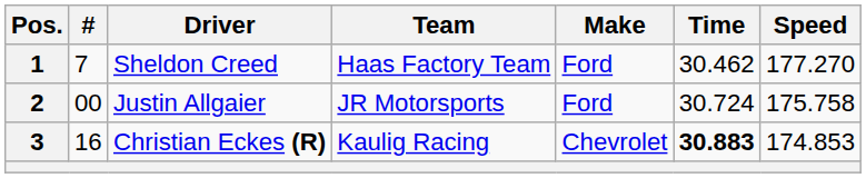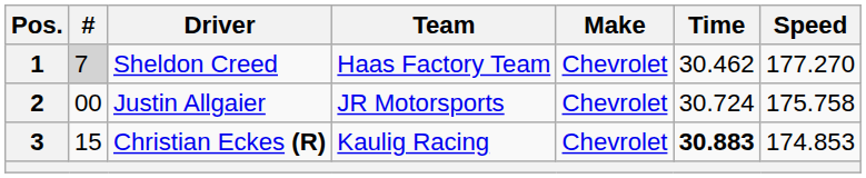 <table class="wikitable" style="font-size:95%">
 <tr>
 <th>Pos.</th>
 <th>#</th>
 <th>Driver</th>
 <th>Team</th>
 <th>Make</th>
 <th>Time</th>
 <th>Speed</th>
 </tr>
 <tr>
 <th>1</th>
-<td>7</td>
+<td style="background: lightgrey;">7</td>
 <td><a href='#'>Sheldon Creed</a></td>
 <td><a href='#'>Haas Factory Team</a></td>
-<td><a href='#'>Ford</a></td>
+<td><a href='#'>Chevrolet</a></td>
 <td>30.462</td>
 <td>177.270</td>
 </tr>
 <tr>
 <th>2</th>
 <td>00</td>
 <td><a href='#'>Justin Allgaier</a></td>
 <td><a href='#'>JR Motorsports</a></td>
-<td><a href='#'>Ford</a></td>
+<td><a href='#'>Chevrolet</a></td>
 <td>30.724</td>
 <td>175.758</td>
 </tr>
 <tr>
 <th>3</th>
-<td>16</td>
+<td>15</td>
 <td><a href='#'>Christian Eckes</a> <strong>(R)</strong></td>
 <td><a href='#'>Kaulig Racing</a></td>
 <td><a href='#'>Chevrolet</a></td>
 <td><strong>30.883</strong></td>
 <td>174.853</td>
 </tr>
 <tr>
 <th colspan="7"></th>
 </tr>
 </table>
